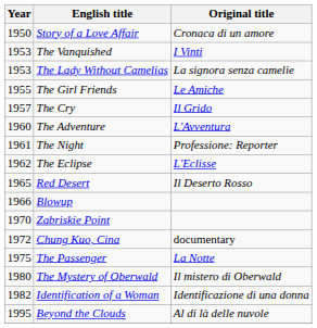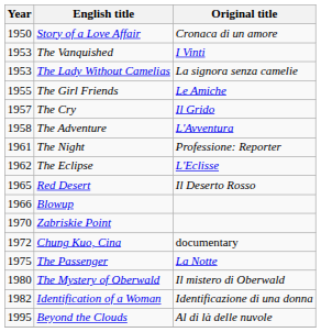 <table class="wikitable">
 <tr>
 <th>Year</th>
 <th>English title</th>
 <th>Original title</th>
 </tr>
 <tr>
 <td>1950</td>
 <td><em><a href='#'>Story of a Love Affair</a></em></td>
 <td><em>Cronaca di un amore</em></td>
 </tr>
 <tr>
 <td>1953</td>
 <td><em>The Vanquished</em></td>
 <td><em><a href='#'>I Vinti</a></em></td>
 </tr>
 <tr>
 <td>1953</td>
 <td><em><a href='#'>The Lady Without Camelias</a></em></td>
 <td><em>La signora senza camelie</em></td>
 </tr>
 <tr>
 <td>1955</td>
 <td><em>The Girl Friends</em></td>
 <td><em><a href='#'>Le Amiche</a></em></td>
 </tr>
 <tr>
 <td>1957</td>
 <td><em>The Cry</em></td>
 <td><em><a href='#'>Il Grido</a></em></td>
 </tr>
 <tr>
-<td>1960</td>
+<td>1958</td>
 <td><em>The Adventure</em></td>
 <td><em><a href='#'>L'Avventura</a></em></td>
 </tr>
 <tr>
 <td>1961</td>
 <td><em>The Night</em></td>
 <td><em>Professione: Reporter</em></td>
 </tr>
 <tr>
 <td>1962</td>
 <td><em>The Eclipse</em></td>
 <td><em><a href='#'>L'Eclisse</a></em></td>
 </tr>
 <tr>
 <td>1965</td>
 <td><em><a href='#'>Red Desert</a></em></td>
 <td><em>Il Deserto Rosso</em></td>
 </tr>
 <tr>
 <td>1966</td>
 <td><em><a href='#'>Blowup</a></em></td>
 <td></td>
 </tr>
 <tr>
 <td>1970</td>
 <td><em><a href='#'>Zabriskie Point</a></em></td>
 <td></td>
 </tr>
 <tr>
 <td>1972</td>
 <td><em><a href='#'>Chung Kuo, Cina</a></em></td>
 <td>documentary</td>
 </tr>
 <tr>
 <td>1975</td>
 <td><em><a href='#'>The Passenger</a></em></td>
 <td><em><a href='#'>La Notte</a></em></td>
 </tr>
 <tr>
 <td>1980</td>
 <td><em><a href='#'>The Mystery of Oberwald</a></em></td>
 <td><em>Il mistero di Oberwald</em></td>
 </tr>
 <tr>
 <td>1982</td>
 <td><em><a href='#'>Identification of a Woman</a></em></td>
 <td><em>Identificazione di una donna</em></td>
 </tr>
 <tr>
 <td>1995</td>
 <td><em><a href='#'>Beyond the Clouds</a></em></td>
 <td><em>Al di là delle nuvole</em></td>
 </tr>
 <tr>
 </tr>
 </table>
